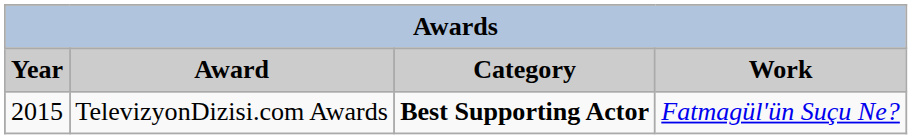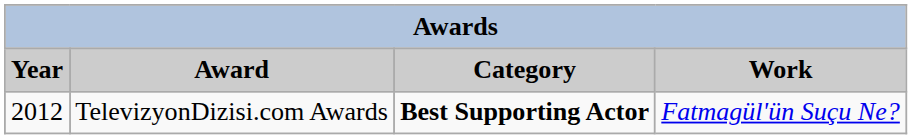 <table class="wikitable" style="font-size:90%">
 <tr>
 <th colspan=4 style="background:LightSteelBlue">Awards</th>
 </tr>
 <tr>
 <th style="background:#CCCCCC">Year</th>
 <th style="background:#CCCCCC">Award</th>
 <th style="background:#CCCCCC">Category</th>
 <th style="background:#CCCCCC">Work</th>
 </tr>
 <tr>
-<td>2015</td>
+<td>2012</td>
 <td>TelevizyonDizisi.com Awards</td>
 <td><strong>Best Supporting Actor</strong></td>
 <td><em><a href='#'>Fatmagül'ün Suçu Ne?</a></em></td>
 </tr>
 </table>
